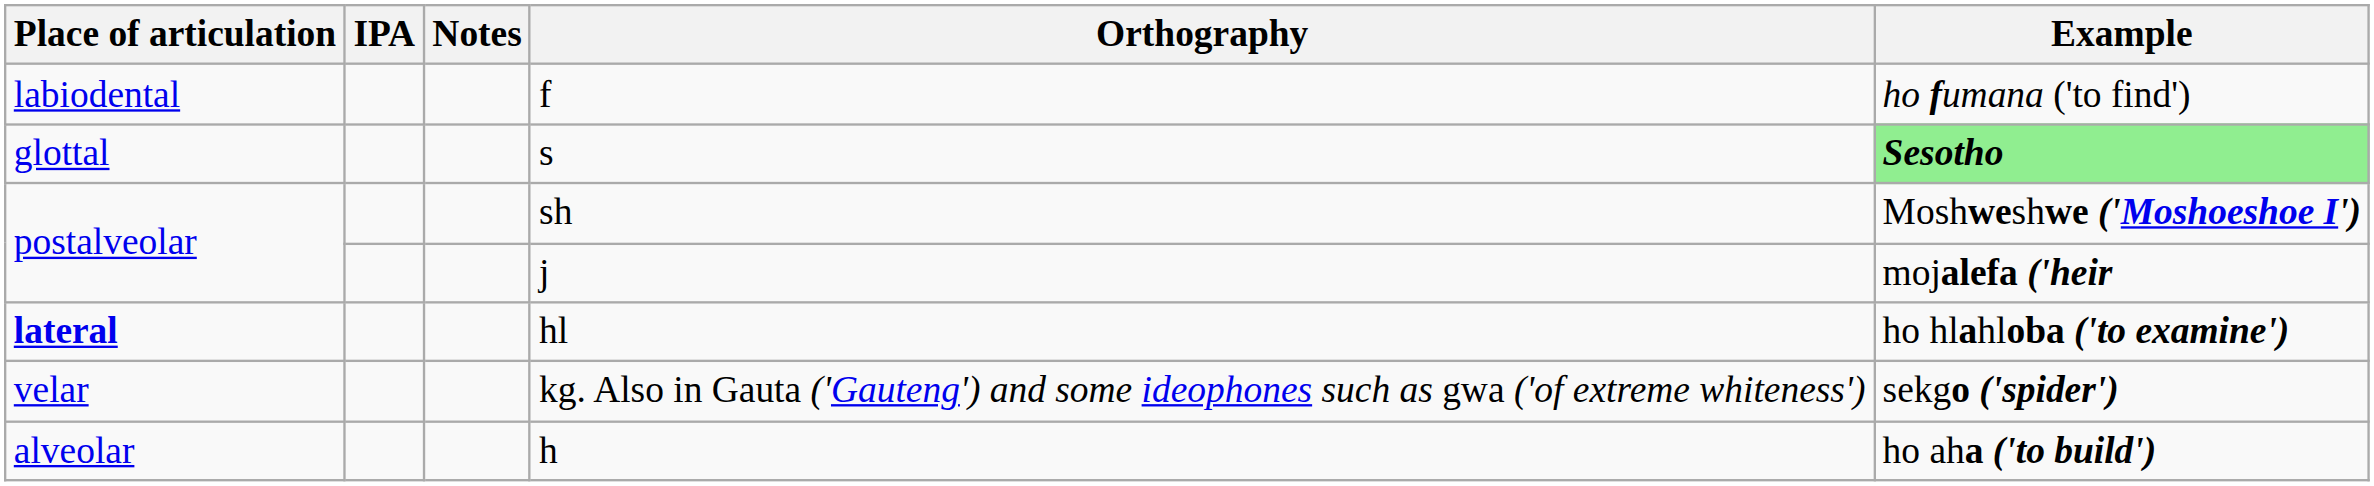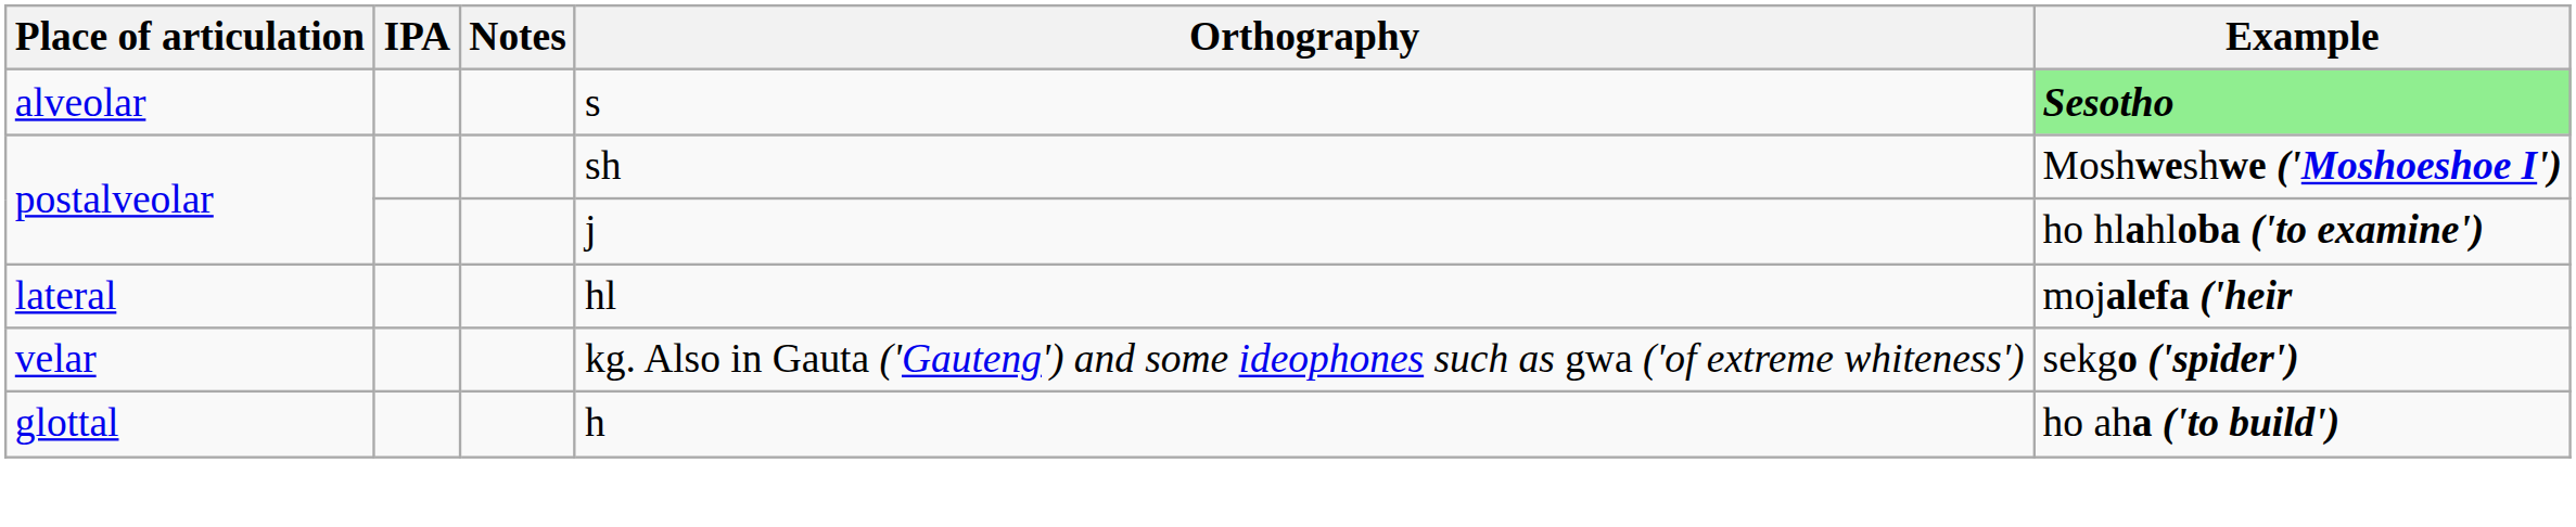 <table class="wikitable" style="min-width:500px">
 <tr>
 <th>Place of articulation</th>
 <th>IPA</th>
 <th>Notes</th>
 <th>Orthography</th>
 <th>Example</th>
 </tr>
 <tr>
-<td><a href='#'>labiodental</a></td>
-<td></td>
-<td> </td>
-<td>f</td>
-<td> <em>ho <strong>f</strong>umana</em> ('to find')</td>
-</tr>
-<tr>
-<td><a href='#'>glottal</a></td>
+<td><a href='#'>alveolar</a></td>
 <td></td>
 <td> </td>
 <td>s</td>
 <td style="background: lightgreen;"> <strong><em>S<strong>e</strong>s<strong>otho<em></td>
 </tr>
 <tr>
 <td rowspan="2"><a href='#'>postalveolar</a></td>
 <td></td>
 <td> </td>
 <td>sh</td>
 <td> </em>Mo</strong>sh<strong>we</strong>sh<strong>we<em> ('<a href='#'>Moshoeshoe I</a>')</td>
 </tr>
 <tr>
 <td></td>
 <td> </td>
 <td>j</td>
-<td> </em>mo</strong>j<strong>alefa<em> ('heir</td>
+<td> </em>ho </strong>hl<strong>a</strong>hl<strong>oba<em> ('to examine')</td>
 </tr>
 <tr>
-<td><strong><a href='#'>lateral</a></strong></td>
+<td><a href='#'>lateral</a></td>
 <td></td>
 <td> </td>
 <td>hl</td>
-<td> </em>ho </strong>hl<strong>a</strong>hl<strong>oba<em> ('to examine')</td>
+<td> </em>mo</strong>j<strong>alefa<em> ('heir</td>
 </tr>
 <tr>
 <td><a href='#'>velar</a></td>
 <td></td>
 <td> </td>
 <td>kg. Also  in </em>Gauta<em> ('<a href='#'>Gauteng</a>')  and some <a href='#'>ideophones</a> such as </em>gwa<em> ('of extreme whiteness') </td>
 <td> </em>se</strong>kg<strong>o<em> ('spider')</td>
 </tr>
 <tr>
-<td><a href='#'>alveolar</a></td>
+<td><a href='#'>glottal</a></td>
 <td></td>
 <td></td>
 <td>h</td>
 <td> </em>ho a</strong>h<strong>a<em> ('to build')</td>
 </tr>
 </table>
